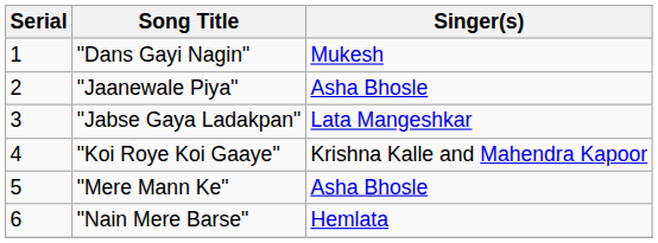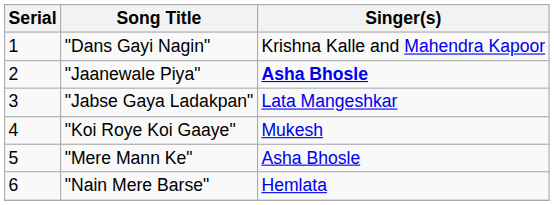 <table class="wikitable">
 <tr>
 <th>Serial</th>
 <th>Song Title</th>
 <th>Singer(s)</th>
 </tr>
 <tr>
 <td>1</td>
 <td>"Dans Gayi Nagin"</td>
-<td><a href='#'>Mukesh</a></td>
+<td>Krishna Kalle and <a href='#'>Mahendra Kapoor</a></td>
 </tr>
 <tr>
 <td>2</td>
 <td>"Jaanewale Piya"</td>
-<td><a href='#'>Asha Bhosle</a></td>
+<td><strong><a href='#'>Asha Bhosle</a></strong></td>
 </tr>
 <tr>
 <td>3</td>
 <td>"Jabse Gaya Ladakpan"</td>
 <td><a href='#'>Lata Mangeshkar</a></td>
 </tr>
 <tr>
 <td>4</td>
 <td>"Koi Roye Koi Gaaye"</td>
-<td>Krishna Kalle and <a href='#'>Mahendra Kapoor</a></td>
+<td><a href='#'>Mukesh</a></td>
 </tr>
 <tr>
 <td>5</td>
 <td>"Mere Mann Ke"</td>
 <td><a href='#'>Asha Bhosle</a></td>
 </tr>
 <tr>
 <td>6</td>
 <td>"Nain Mere Barse"</td>
 <td><a href='#'>Hemlata</a></td>
 </tr>
 <tr>
 </tr>
 </table>
